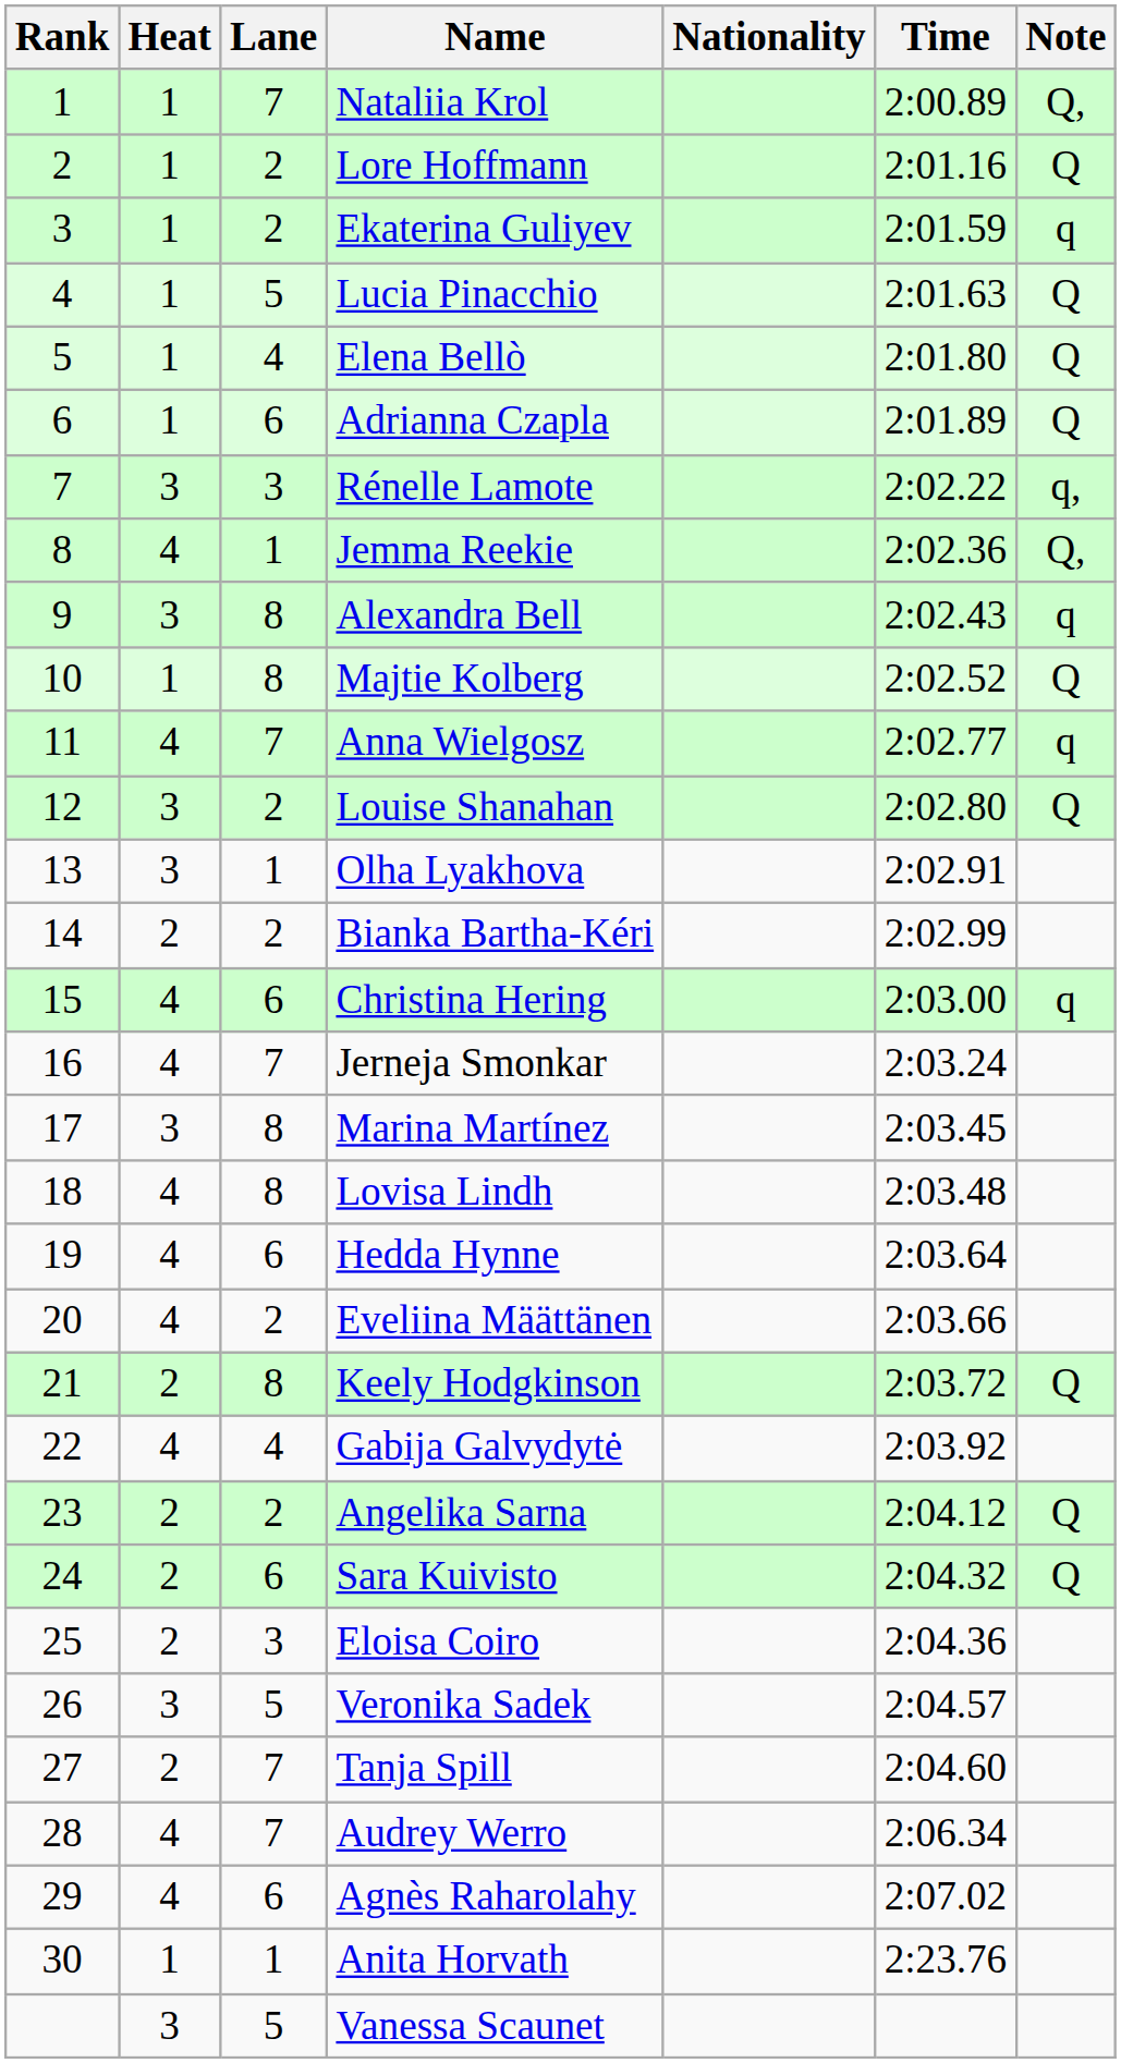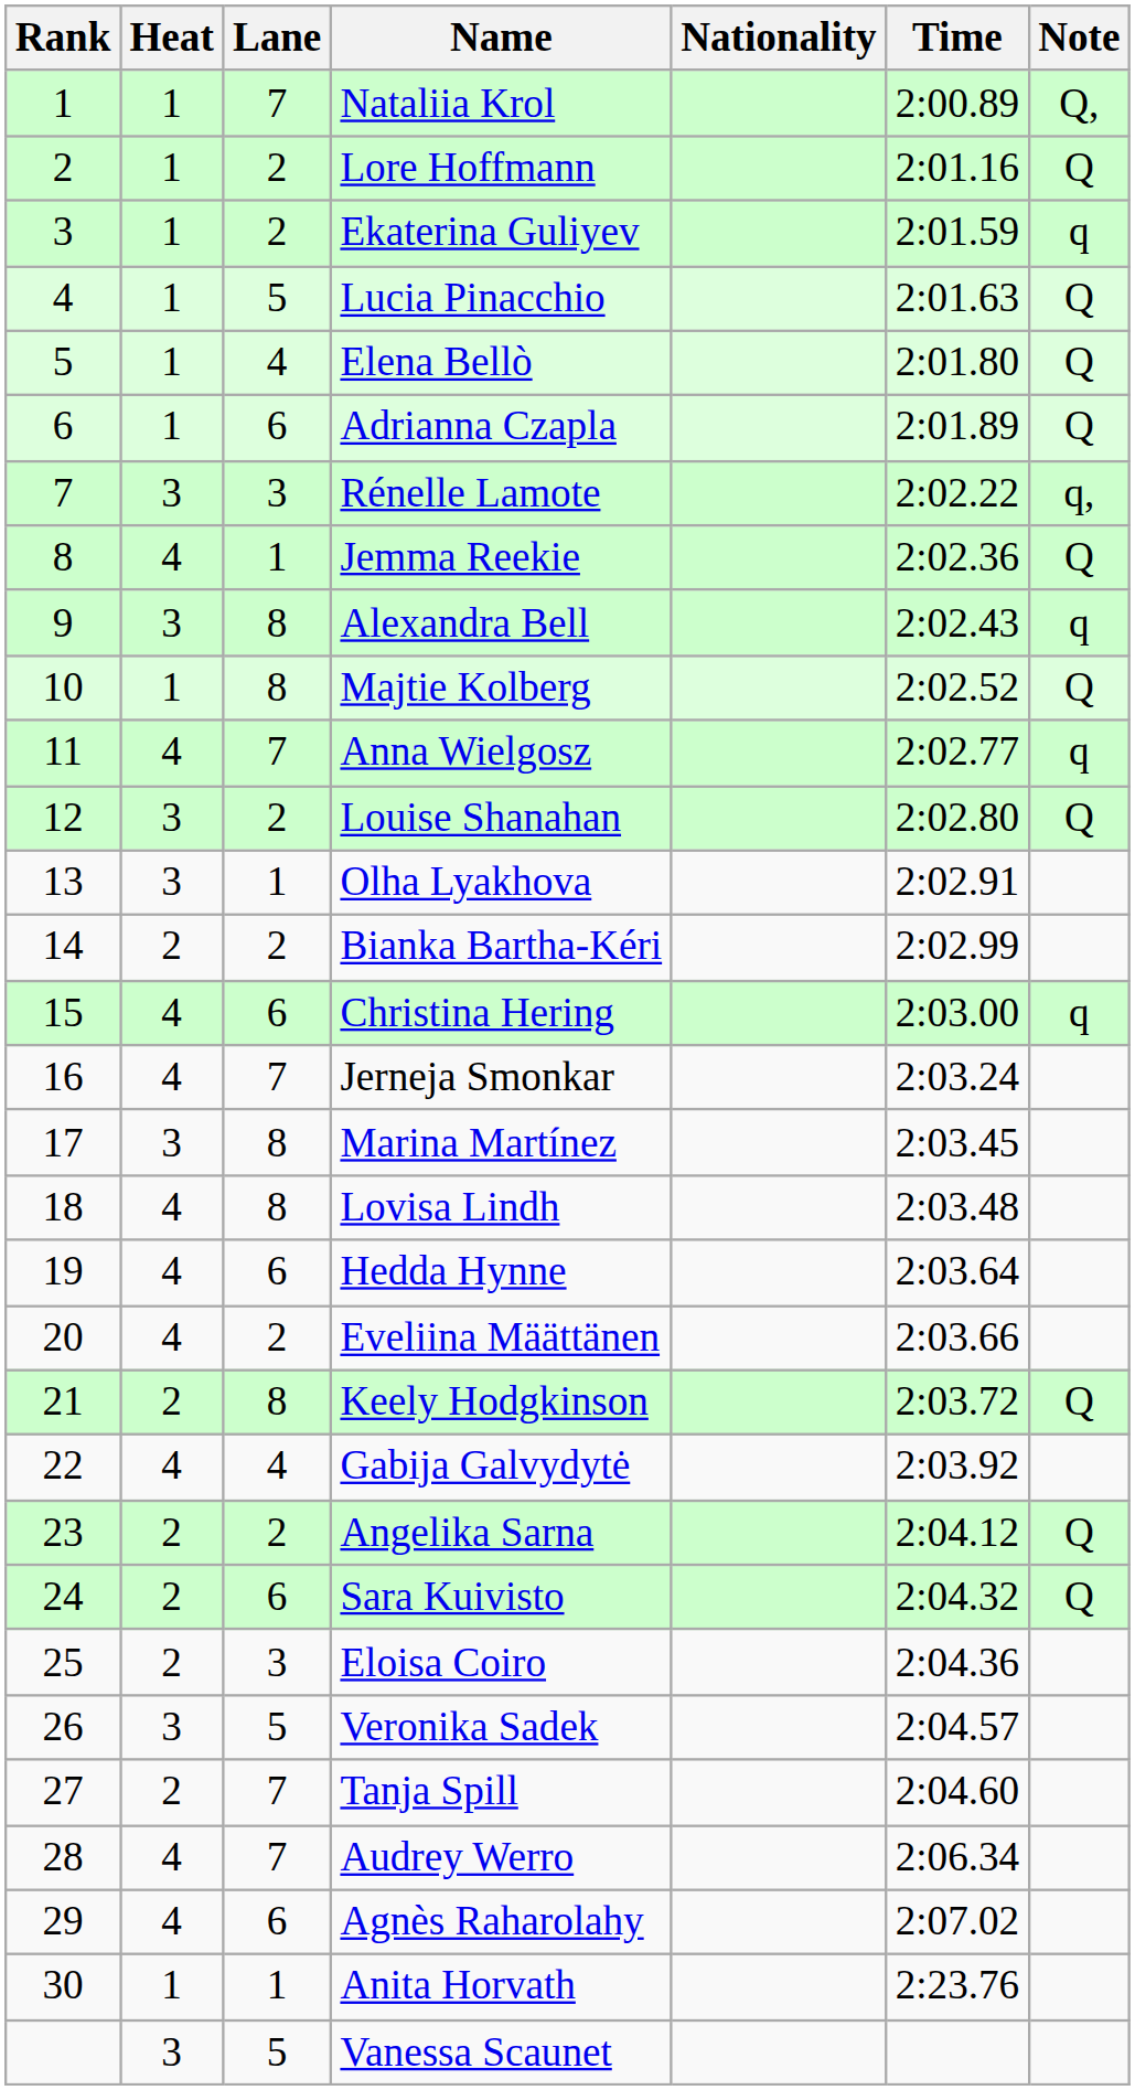 <table class="wikitable sortable" style="text-align:center">
 <tr>
 <th>Rank</th>
 <th>Heat</th>
 <th>Lane</th>
 <th>Name</th>
 <th>Nationality</th>
 <th>Time</th>
 <th>Note</th>
 </tr>
 <tr bgcolor=ccffcc>
 <td>1</td>
 <td>1</td>
 <td>7</td>
 <td align=left><a href='#'>Nataliia Krol</a></td>
 <td align=left></td>
 <td>2:00.89</td>
 <td>Q, </td>
 </tr>
 <tr bgcolor=ccffcc>
 <td>2</td>
 <td>1</td>
 <td>2</td>
 <td align=left><a href='#'>Lore Hoffmann</a></td>
 <td align=left></td>
 <td>2:01.16</td>
 <td>Q</td>
 </tr>
 <tr bgcolor=ccffcc>
 <td>3</td>
 <td>1</td>
 <td>2</td>
 <td align=left><a href='#'>Ekaterina Guliyev</a></td>
 <td align=left></td>
 <td>2:01.59</td>
 <td>q</td>
 </tr>
 <tr bgcolor=ddffdd>
 <td>4</td>
 <td>1</td>
 <td>5</td>
 <td align=left><a href='#'>Lucia Pinacchio</a></td>
 <td align=left></td>
 <td>2:01.63</td>
 <td>Q</td>
 </tr>
 <tr bgcolor=ddffdd>
 <td>5</td>
 <td>1</td>
 <td>4</td>
 <td align=left><a href='#'>Elena Bellò</a></td>
 <td align=left></td>
 <td>2:01.80</td>
 <td>Q</td>
 </tr>
 <tr bgcolor=ddffdd>
 <td>6</td>
 <td>1</td>
 <td>6</td>
 <td align=left><a href='#'>Adrianna Czapla</a></td>
 <td align=left></td>
 <td>2:01.89</td>
 <td>Q</td>
 </tr>
 <tr bgcolor=ccffcc>
 <td>7</td>
 <td>3</td>
 <td>3</td>
 <td align=left><a href='#'>Rénelle Lamote</a></td>
 <td align=left></td>
 <td>2:02.22</td>
 <td>q, </td>
 </tr>
 <tr bgcolor=ccffcc>
 <td>8</td>
 <td>4</td>
 <td>1</td>
 <td align=left><a href='#'>Jemma Reekie</a></td>
 <td align=left></td>
 <td>2:02.36</td>
-<td>Q, </td>
+<td>Q</td>
 </tr>
 <tr bgcolor=ccffcc>
 <td>9</td>
 <td>3</td>
 <td>8</td>
 <td align=left><a href='#'>Alexandra Bell</a></td>
 <td align=left></td>
 <td>2:02.43</td>
 <td>q</td>
 </tr>
 <tr bgcolor=ddffdd>
 <td>10</td>
 <td>1</td>
 <td>8</td>
 <td align=left><a href='#'>Majtie Kolberg</a></td>
 <td align=left></td>
 <td>2:02.52</td>
 <td>Q</td>
 </tr>
 <tr bgcolor=ccffcc>
 <td>11</td>
 <td>4</td>
 <td>7</td>
 <td align=left><a href='#'>Anna Wielgosz</a></td>
 <td align=left></td>
 <td>2:02.77</td>
 <td>q</td>
 </tr>
 <tr bgcolor=ccffcc>
 <td>12</td>
 <td>3</td>
 <td>2</td>
 <td align=left><a href='#'>Louise Shanahan</a></td>
 <td align=left></td>
 <td>2:02.80</td>
 <td>Q</td>
 </tr>
 <tr>
 <td>13</td>
 <td>3</td>
 <td>1</td>
 <td align=left><a href='#'>Olha Lyakhova</a></td>
 <td align=left></td>
 <td>2:02.91</td>
 <td></td>
 </tr>
 <tr>
 <td>14</td>
 <td>2</td>
 <td>2</td>
 <td align=left><a href='#'>Bianka Bartha-Kéri</a></td>
 <td align=left></td>
 <td>2:02.99</td>
 <td></td>
 </tr>
 <tr bgcolor=ccffcc>
 <td>15</td>
 <td>4</td>
 <td>6</td>
 <td align=left><a href='#'>Christina Hering</a></td>
 <td align=left></td>
 <td>2:03.00</td>
 <td>q</td>
 </tr>
 <tr>
 <td>16</td>
 <td>4</td>
 <td>7</td>
 <td align=left>Jerneja Smonkar</td>
 <td align=left></td>
 <td>2:03.24</td>
 <td></td>
 </tr>
 <tr>
 <td>17</td>
 <td>3</td>
 <td>8</td>
 <td align=left><a href='#'>Marina Martínez</a></td>
 <td align=left></td>
 <td>2:03.45</td>
 <td></td>
 </tr>
 <tr>
 <td>18</td>
 <td>4</td>
 <td>8</td>
 <td align=left><a href='#'>Lovisa Lindh</a></td>
 <td align=left></td>
 <td>2:03.48</td>
 <td></td>
 </tr>
 <tr>
 <td>19</td>
 <td>4</td>
 <td>6</td>
 <td align=left><a href='#'>Hedda Hynne</a></td>
 <td align=left></td>
 <td>2:03.64</td>
 <td></td>
 </tr>
 <tr>
 <td>20</td>
 <td>4</td>
 <td>2</td>
 <td align=left><a href='#'>Eveliina Määttänen</a></td>
 <td align=left></td>
 <td>2:03.66</td>
 <td></td>
 </tr>
 <tr bgcolor=ccffcc>
 <td>21</td>
 <td>2</td>
 <td>8</td>
 <td align=left><a href='#'>Keely Hodgkinson</a></td>
 <td align=left></td>
 <td>2:03.72</td>
 <td>Q</td>
 </tr>
 <tr>
 <td>22</td>
 <td>4</td>
 <td>4</td>
 <td align=left><a href='#'>Gabija Galvydytė</a></td>
 <td align=left></td>
 <td>2:03.92</td>
 <td></td>
 </tr>
 <tr bgcolor=ccffcc>
 <td>23</td>
 <td>2</td>
 <td>2</td>
 <td align=left><a href='#'>Angelika Sarna</a></td>
 <td align=left></td>
 <td>2:04.12</td>
 <td>Q</td>
 </tr>
 <tr bgcolor=ccffcc>
 <td>24</td>
 <td>2</td>
 <td>6</td>
 <td align=left><a href='#'>Sara Kuivisto</a></td>
 <td align=left></td>
 <td>2:04.32</td>
 <td>Q</td>
 </tr>
 <tr>
 <td>25</td>
 <td>2</td>
 <td>3</td>
 <td align=left><a href='#'>Eloisa Coiro</a></td>
 <td align=left></td>
 <td>2:04.36</td>
 <td></td>
 </tr>
 <tr>
 <td>26</td>
 <td>3</td>
 <td>5</td>
 <td align=left><a href='#'>Veronika Sadek</a></td>
 <td align=left></td>
 <td>2:04.57</td>
 <td></td>
 </tr>
 <tr>
 <td>27</td>
 <td>2</td>
 <td>7</td>
 <td align=left><a href='#'>Tanja Spill</a></td>
 <td align=left></td>
 <td>2:04.60</td>
 <td></td>
 </tr>
 <tr>
 <td>28</td>
 <td>4</td>
 <td>7</td>
 <td align=left><a href='#'>Audrey Werro</a></td>
 <td align=left></td>
 <td>2:06.34</td>
 <td></td>
 </tr>
 <tr>
 <td>29</td>
 <td>4</td>
 <td>6</td>
 <td align=left><a href='#'>Agnès Raharolahy</a></td>
 <td align=left></td>
 <td>2:07.02</td>
 <td></td>
 </tr>
 <tr>
 <td>30</td>
 <td>1</td>
 <td>1</td>
 <td align=left><a href='#'>Anita Horvath</a></td>
 <td align=left></td>
 <td>2:23.76</td>
 <td></td>
 </tr>
 <tr>
 <td></td>
 <td>3</td>
 <td>5</td>
 <td align=left><a href='#'>Vanessa Scaunet</a></td>
 <td align=left></td>
 <td></td>
 <td></td>
 </tr>
 </table>
